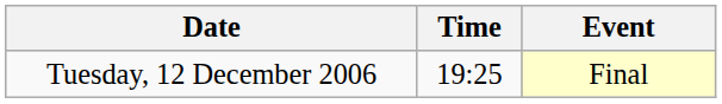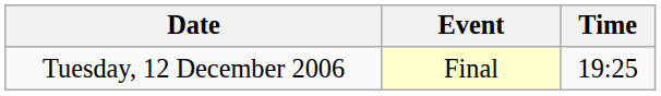 <table class = "wikitable" style="text-align:center;">
 <tr>
 <th width=220>Date</th>
+<th width=100>Event</th>
 <th width=50>Time</th>
-<th width=100>Event</th>
 </tr>
 <tr>
 <td>Tuesday, 12 December 2006</td>
+<td bgcolor=ffffcc>Final</td>
 <td>19:25</td>
-<td bgcolor=ffffcc>Final</td>
 </tr>
 </table>
